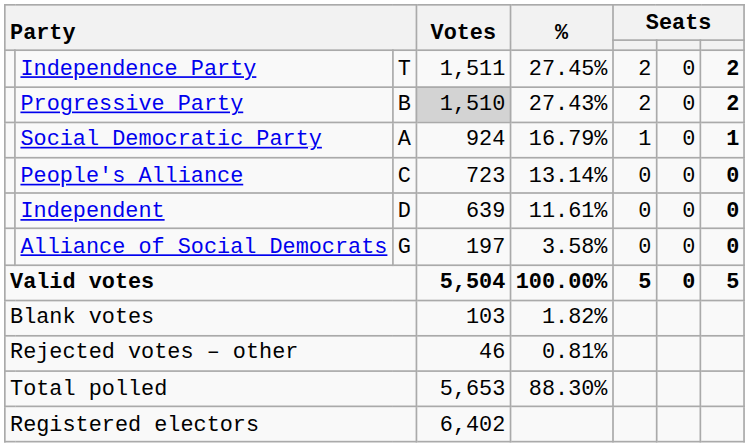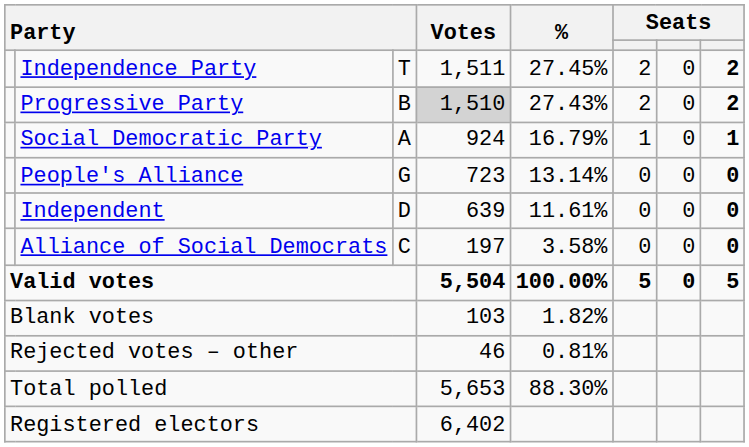 <table class="wikitable" border="1" style="text-align:right;">
 <tr>
 <th style="text-align:left;" valign=bottom rowspan=2 colspan=3>Party</th>
 <th align=center valign=bottom rowspan=2 width="50">Votes</th>
 <th align=center valign=bottom rowspan=2 width="50">%</th>
 <th colspan=3>Seats</th>
 </tr>
 <tr>
 <th align=center valign=bottom width="20"><small></small></th>
 <th align=center valign=bottom width="20"><small><a href='#'></a></small></th>
 <th align=center valign=bottom width="20"><small></small></th>
 </tr>
 <tr>
 <td></td>
 <td align=left><a href='#'>Independence Party</a></td>
 <td align=left>T</td>
 <td>1,511</td>
 <td>27.45%</td>
 <td>2</td>
 <td>0</td>
 <td><strong>2</strong></td>
 </tr>
 <tr>
 <td></td>
 <td align=left><a href='#'>Progressive Party</a></td>
 <td align=left>B</td>
 <td style="background: lightgrey;">1,510</td>
 <td>27.43%</td>
 <td>2</td>
 <td>0</td>
 <td><strong>2</strong></td>
 </tr>
 <tr>
 <td></td>
 <td align=left><a href='#'>Social Democratic Party</a></td>
 <td align=left>A</td>
 <td>924</td>
 <td>16.79%</td>
 <td>1</td>
 <td>0</td>
 <td><strong>1</strong></td>
 </tr>
 <tr>
 <td></td>
 <td align=left><a href='#'>People's Alliance</a></td>
-<td align=left>C</td>
+<td align=left>G</td>
 <td>723</td>
 <td>13.14%</td>
 <td>0</td>
 <td>0</td>
 <td><strong>0</strong></td>
 </tr>
 <tr>
 <td></td>
 <td align=left><a href='#'>Independent</a></td>
 <td align=left>D</td>
 <td>639</td>
 <td>11.61%</td>
 <td>0</td>
 <td>0</td>
 <td><strong>0</strong></td>
 </tr>
 <tr>
 <td></td>
 <td align=left><a href='#'>Alliance of Social Democrats</a></td>
-<td align=left>G</td>
+<td align=left>C</td>
 <td>197</td>
 <td>3.58%</td>
 <td>0</td>
 <td>0</td>
 <td><strong>0</strong></td>
 </tr>
 <tr style="font-weight:bold">
 <td align=left colspan=3>Valid votes</td>
 <td>5,504</td>
 <td>100.00%</td>
 <td>5</td>
 <td>0</td>
 <td>5</td>
 </tr>
 <tr>
 <td align=left colspan=3>Blank votes</td>
 <td>103</td>
 <td>1.82%</td>
 <td></td>
 <td></td>
 <td></td>
 </tr>
 <tr>
 <td align=left colspan=3>Rejected votes – other</td>
 <td>46</td>
 <td>0.81%</td>
 <td></td>
 <td></td>
 <td></td>
 </tr>
 <tr>
 <td align=left colspan=3>Total polled</td>
 <td>5,653</td>
 <td>88.30%</td>
 <td></td>
 <td></td>
 <td></td>
 </tr>
 <tr>
 <td align=left colspan=3>Registered electors</td>
 <td>6,402</td>
 <td></td>
 <td></td>
 <td></td>
 <td></td>
 </tr>
 </table>
